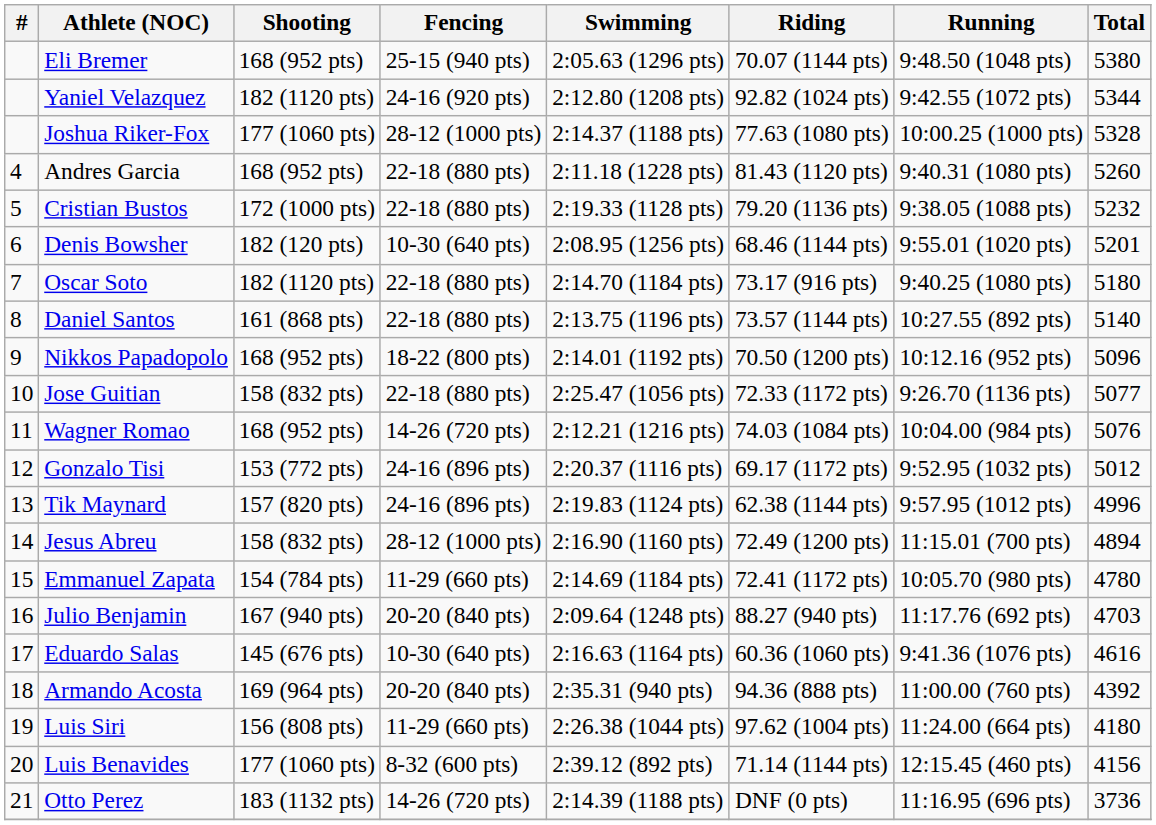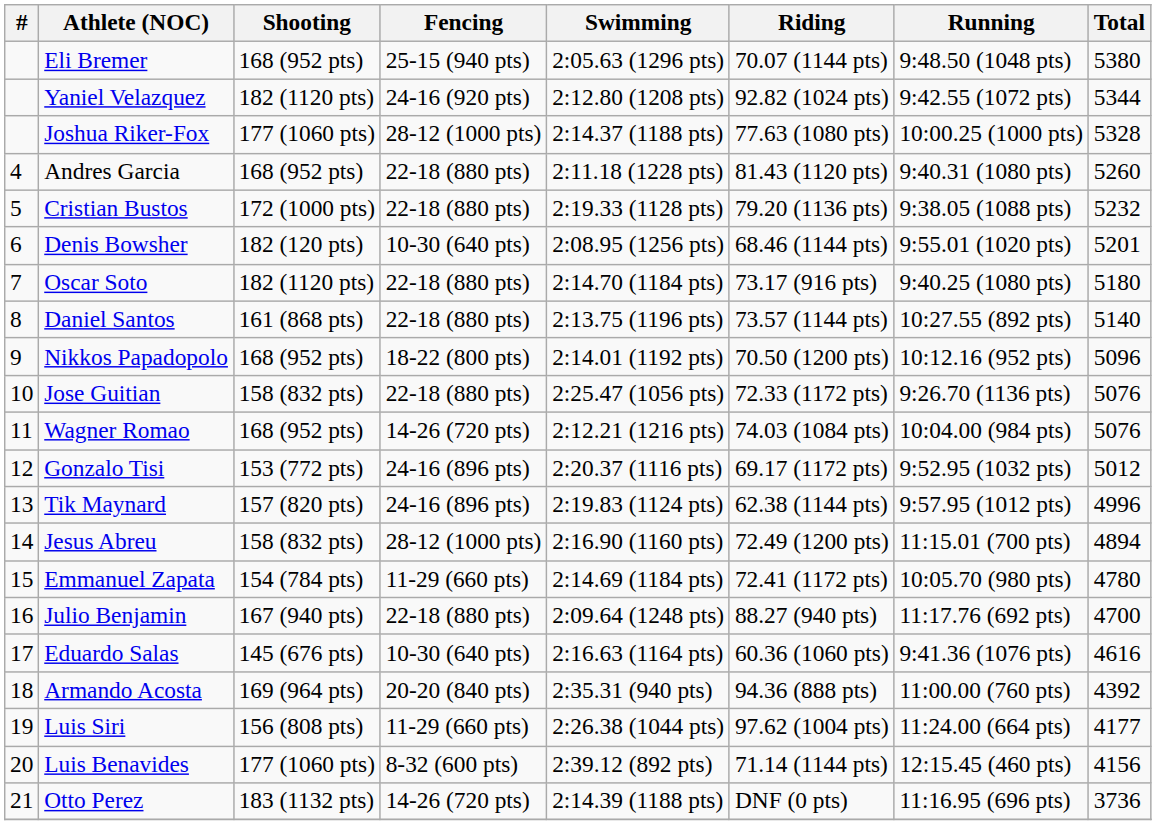 <table class="wikitable sortable">
 <tr>
 <th>#</th>
 <th>Athlete (NOC)</th>
 <th>Shooting</th>
 <th>Fencing</th>
 <th>Swimming</th>
 <th>Riding</th>
 <th>Running</th>
 <th>Total</th>
 </tr>
 <tr>
 <td></td>
 <td> <a href='#'>Eli Bremer</a></td>
 <td>168 (952 pts)</td>
 <td>25-15 (940 pts)</td>
 <td>2:05.63 (1296 pts)</td>
 <td>70.07 (1144 pts)</td>
 <td>9:48.50 (1048 pts)</td>
 <td>5380</td>
 </tr>
 <tr>
 <td></td>
 <td> <a href='#'>Yaniel Velazquez</a></td>
 <td>182 (1120 pts)</td>
 <td>24-16 (920 pts)</td>
 <td>2:12.80 (1208 pts)</td>
 <td>92.82 (1024 pts)</td>
 <td>9:42.55 (1072 pts)</td>
 <td>5344</td>
 </tr>
 <tr>
 <td></td>
 <td> <a href='#'>Joshua Riker-Fox</a></td>
 <td>177 (1060 pts)</td>
 <td>28-12 (1000 pts)</td>
 <td>2:14.37 (1188 pts)</td>
 <td>77.63 (1080 pts)</td>
 <td>10:00.25 (1000 pts)</td>
 <td>5328</td>
 </tr>
 <tr>
 <td>4</td>
 <td> Andres Garcia</td>
 <td>168 (952 pts)</td>
 <td>22-18 (880 pts)</td>
 <td>2:11.18 (1228 pts)</td>
 <td>81.43 (1120 pts)</td>
 <td>9:40.31 (1080 pts)</td>
 <td>5260</td>
 </tr>
 <tr>
 <td>5</td>
 <td> <a href='#'>Cristian Bustos</a></td>
 <td>172 (1000 pts)</td>
 <td>22-18 (880 pts)</td>
 <td>2:19.33 (1128 pts)</td>
 <td>79.20 (1136 pts)</td>
 <td>9:38.05 (1088 pts)</td>
 <td>5232</td>
 </tr>
 <tr>
 <td>6</td>
 <td> <a href='#'>Denis Bowsher</a></td>
 <td>182 (120 pts)</td>
 <td>10-30 (640 pts)</td>
 <td>2:08.95 (1256 pts)</td>
 <td>68.46 (1144 pts)</td>
 <td>9:55.01 (1020 pts)</td>
 <td>5201</td>
 </tr>
 <tr>
 <td>7</td>
 <td> <a href='#'>Oscar Soto</a></td>
 <td>182 (1120 pts)</td>
 <td>22-18 (880 pts)</td>
 <td>2:14.70 (1184 pts)</td>
 <td>73.17 (916 pts)</td>
 <td>9:40.25 (1080 pts)</td>
 <td>5180</td>
 </tr>
 <tr>
 <td>8</td>
 <td> <a href='#'>Daniel Santos</a></td>
 <td>161 (868 pts)</td>
 <td>22-18 (880 pts)</td>
 <td>2:13.75 (1196 pts)</td>
 <td>73.57 (1144 pts)</td>
 <td>10:27.55 (892 pts)</td>
 <td>5140</td>
 </tr>
 <tr>
 <td>9</td>
 <td> <a href='#'>Nikkos Papadopolo</a></td>
 <td>168 (952 pts)</td>
 <td>18-22 (800 pts)</td>
 <td>2:14.01 (1192 pts)</td>
 <td>70.50 (1200 pts)</td>
 <td>10:12.16 (952 pts)</td>
 <td>5096</td>
 </tr>
 <tr>
 <td>10</td>
 <td> <a href='#'>Jose Guitian</a></td>
 <td>158 (832 pts)</td>
 <td>22-18 (880 pts)</td>
 <td>2:25.47 (1056 pts)</td>
 <td>72.33 (1172 pts)</td>
 <td>9:26.70 (1136 pts)</td>
-<td>5077</td>
+<td>5076</td>
 </tr>
 <tr>
 <td>11</td>
 <td> <a href='#'>Wagner Romao</a></td>
 <td>168 (952 pts)</td>
 <td>14-26 (720 pts)</td>
 <td>2:12.21 (1216 pts)</td>
 <td>74.03 (1084 pts)</td>
 <td>10:04.00 (984 pts)</td>
 <td>5076</td>
 </tr>
 <tr>
 <td>12</td>
 <td> <a href='#'>Gonzalo Tisi</a></td>
 <td>153 (772 pts)</td>
 <td>24-16 (896 pts)</td>
 <td>2:20.37 (1116 pts)</td>
 <td>69.17 (1172 pts)</td>
 <td>9:52.95 (1032 pts)</td>
 <td>5012</td>
 </tr>
 <tr>
 <td>13</td>
 <td> <a href='#'>Tik Maynard</a></td>
 <td>157 (820 pts)</td>
 <td>24-16 (896 pts)</td>
 <td>2:19.83 (1124 pts)</td>
 <td>62.38 (1144 pts)</td>
 <td>9:57.95 (1012 pts)</td>
 <td>4996</td>
 </tr>
 <tr>
 <td>14</td>
 <td> <a href='#'>Jesus Abreu</a></td>
 <td>158 (832 pts)</td>
 <td>28-12 (1000 pts)</td>
 <td>2:16.90 (1160 pts)</td>
 <td>72.49 (1200 pts)</td>
 <td>11:15.01 (700 pts)</td>
 <td>4894</td>
 </tr>
 <tr>
 <td>15</td>
 <td> <a href='#'>Emmanuel Zapata</a></td>
 <td>154 (784 pts)</td>
 <td>11-29 (660 pts)</td>
 <td>2:14.69 (1184 pts)</td>
 <td>72.41 (1172 pts)</td>
 <td>10:05.70 (980 pts)</td>
 <td>4780</td>
 </tr>
 <tr>
 <td>16</td>
 <td> <a href='#'>Julio Benjamin</a></td>
 <td>167 (940 pts)</td>
-<td>20-20 (840 pts)</td>
+<td>22-18 (880 pts)</td>
 <td>2:09.64 (1248 pts)</td>
 <td>88.27 (940 pts)</td>
 <td>11:17.76 (692 pts)</td>
-<td>4703</td>
+<td>4700</td>
 </tr>
 <tr>
 <td>17</td>
 <td> <a href='#'>Eduardo Salas</a></td>
 <td>145 (676 pts)</td>
 <td>10-30 (640 pts)</td>
 <td>2:16.63 (1164 pts)</td>
 <td>60.36 (1060 pts)</td>
 <td>9:41.36 (1076 pts)</td>
 <td>4616</td>
 </tr>
 <tr>
 <td>18</td>
 <td> <a href='#'>Armando Acosta</a></td>
 <td>169 (964 pts)</td>
 <td>20-20 (840 pts)</td>
 <td>2:35.31 (940 pts)</td>
 <td>94.36 (888 pts)</td>
 <td>11:00.00 (760 pts)</td>
 <td>4392</td>
 </tr>
 <tr>
 <td>19</td>
 <td> <a href='#'>Luis Siri</a></td>
 <td>156 (808 pts)</td>
 <td>11-29 (660 pts)</td>
 <td>2:26.38 (1044 pts)</td>
 <td>97.62 (1004 pts)</td>
 <td>11:24.00 (664 pts)</td>
-<td>4180</td>
+<td>4177</td>
 </tr>
 <tr>
 <td>20</td>
 <td> <a href='#'>Luis Benavides</a></td>
 <td>177 (1060 pts)</td>
 <td>8-32 (600 pts)</td>
 <td>2:39.12 (892 pts)</td>
 <td>71.14 (1144 pts)</td>
 <td>12:15.45 (460 pts)</td>
 <td>4156</td>
 </tr>
 <tr>
 <td>21</td>
 <td> <a href='#'>Otto Perez</a></td>
 <td>183 (1132 pts)</td>
 <td>14-26 (720 pts)</td>
 <td>2:14.39 (1188 pts)</td>
 <td>DNF (0 pts)</td>
 <td>11:16.95 (696 pts)</td>
 <td>3736</td>
 </tr>
 <tr>
 </tr>
 </table>
